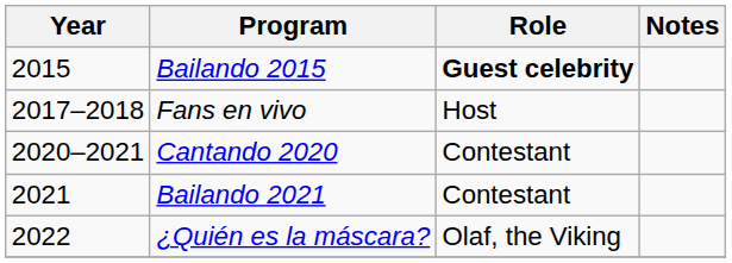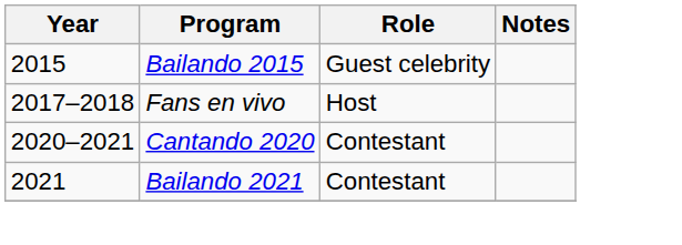 <table class="wikitable">
 <tr>
 <th>Year</th>
 <th>Program</th>
 <th>Role</th>
 <th>Notes</th>
 </tr>
 <tr>
 <td>2015</td>
 <td><em><a href='#'>Bailando 2015</a></em></td>
-<td><strong>Guest celebrity</strong></td>
+<td>Guest celebrity</td>
 <td></td>
 </tr>
 <tr>
 <td>2017–2018</td>
 <td><em>Fans en vivo</em></td>
 <td>Host</td>
 <td></td>
 </tr>
 <tr>
 <td>2020–2021</td>
 <td><em><a href='#'>Cantando 2020</a></em></td>
 <td>Contestant</td>
 <td></td>
 </tr>
 <tr>
 <td>2021</td>
 <td><em><a href='#'>Bailando 2021</a></em></td>
 <td>Contestant</td>
 <td></td>
 </tr>
 <tr>
-<td>2022</td>
-<td><em><a href='#'>¿Quién es la máscara?</a></em></td>
-<td>Olaf, the Viking</td>
-<td></td>
-</tr>
-<tr>
 </tr>
 </table>
